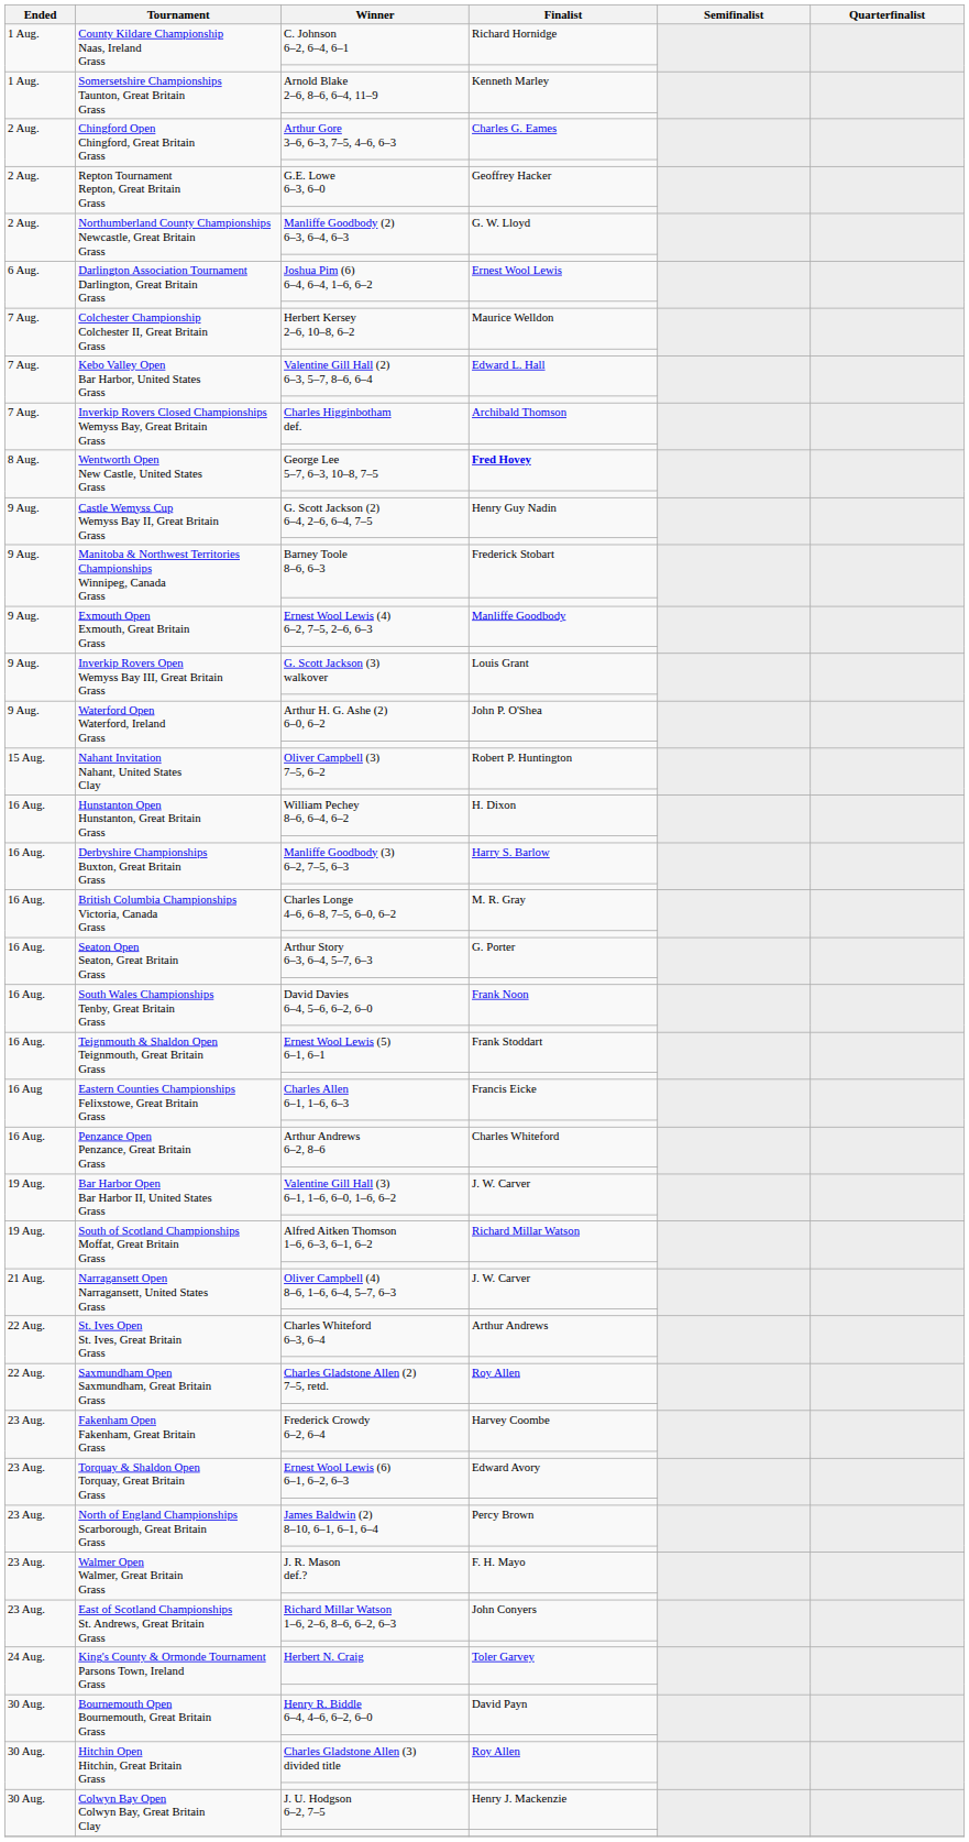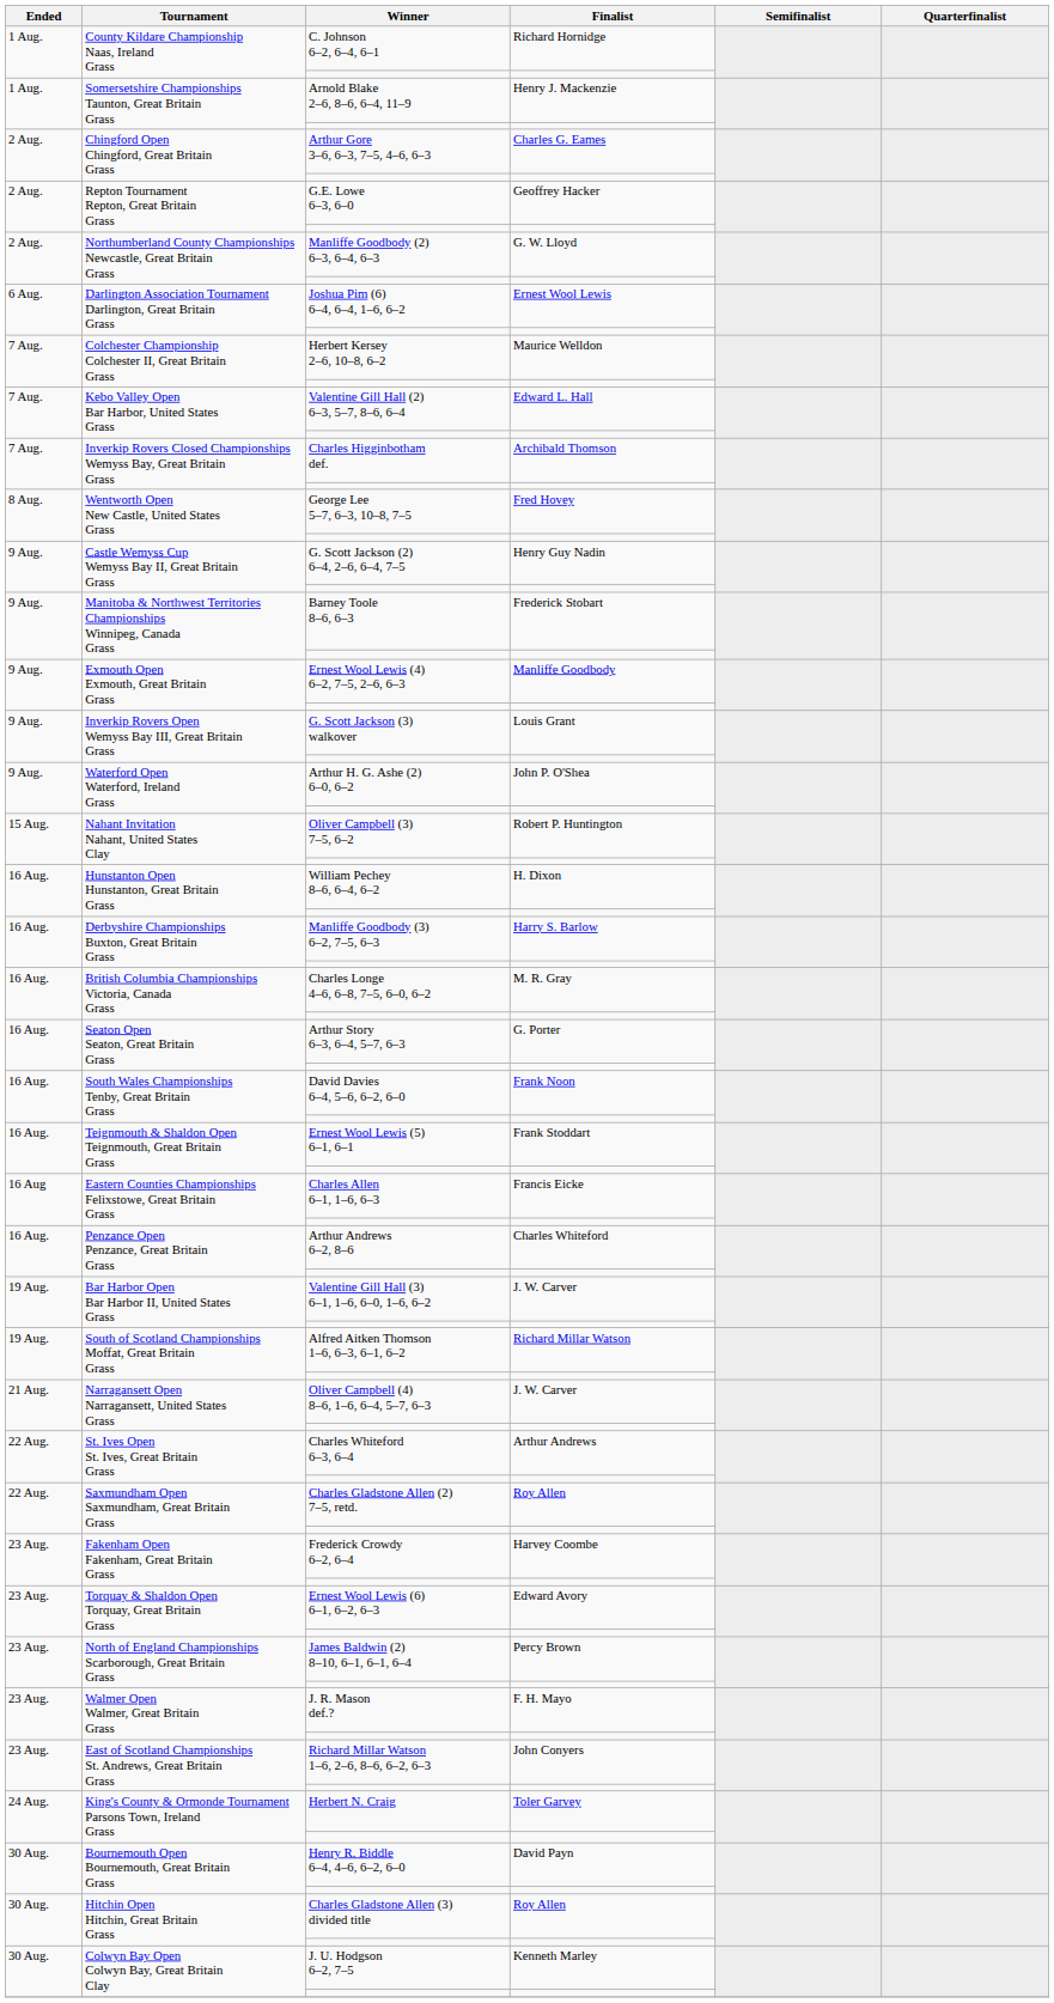 <table class="wikitable" style="font-size:85%;">
 <tr>
 <th width="75">Ended</th>
 <th width="230">Tournament</th>
 <th width="210">Winner</th>
 <th width="210">Finalist</th>
 <th width="170">Semifinalist</th>
 <th width="170">Quarterfinalist</th>
 </tr>
 <tr valign=top>
 <td rowspan=2>1 Aug.</td>
 <td rowspan=2><a href='#'>County Kildare Championship</a><br>Naas, Ireland<br>Grass</td>
 <td> C. Johnson <br>6–2, 6–4, 6–1</td>
 <td>   Richard Hornidge</td>
 <td style="background:#ededed;" rowspan=2></td>
 <td style="background:#ededed;" rowspan=2></td>
 </tr>
 <tr valign=top>
 <td></td>
 <td></td>
 </tr>
 <tr valign=top>
 <td rowspan=2>1 Aug.</td>
 <td rowspan=2><a href='#'>Somersetshire Championships</a><br>Taunton, Great Britain<br>Grass</td>
 <td> Arnold Blake<br>2–6, 8–6, 6–4, 11–9</td>
-<td> Kenneth Marley</td>
+<td> Henry J. Mackenzie</td>
 <td style="background:#ededed;" rowspan=2></td>
 <td style="background:#ededed;" rowspan=2></td>
 </tr>
 <tr valign=top>
 <td></td>
 <td></td>
 </tr>
 <tr valign=top>
 <td rowspan=2>2 Aug.</td>
 <td rowspan=2><a href='#'>Chingford Open</a><br>Chingford, Great Britain<br>Grass</td>
 <td> <a href='#'>Arthur Gore</a><br>3–6, 6–3, 7–5, 4–6, 6–3</td>
 <td> <a href='#'>Charles G. Eames</a></td>
 <td style="background:#ededed;" rowspan=2></td>
 <td style="background:#ededed;" rowspan=2></td>
 </tr>
 <tr valign=top>
 <td></td>
 <td></td>
 </tr>
 <tr valign=top>
 <td rowspan=2>2 Aug.</td>
 <td rowspan=2>Repton Tournament <br>Repton, Great Britain<br>Grass</td>
 <td> G.E. Lowe<br>6–3, 6–0</td>
 <td> Geoffrey Hacker</td>
 <td style="background:#ededed;" rowspan=2></td>
 <td style="background:#ededed;" rowspan=2></td>
 </tr>
 <tr valign=top>
 <td></td>
 <td></td>
 </tr>
 <tr valign=top>
 <td rowspan=2>2 Aug.</td>
 <td rowspan=2><a href='#'>Northumberland County Championships</a><br>Newcastle, Great Britain<br>Grass</td>
 <td> <a href='#'>Manliffe Goodbody</a> (2)<br> 6–3, 6–4, 6–3</td>
 <td> G. W. Lloyd</td>
 <td style="background:#ededed;" rowspan=2></td>
 <td style="background:#ededed;" rowspan=2></td>
 </tr>
 <tr valign=top>
 <td></td>
 <td></td>
 </tr>
 <tr valign=top>
 <td rowspan=2>6 Aug.</td>
 <td rowspan=2><a href='#'>Darlington Association Tournament</a><br>Darlington, Great Britain<br>Grass</td>
 <td> <a href='#'>Joshua Pim</a> (6)<br>6–4, 6–4, 1–6, 6–2</td>
 <td> <a href='#'>Ernest Wool Lewis</a></td>
 <td style="background:#ededed;" rowspan=2></td>
 <td style="background:#ededed;" rowspan=2></td>
 </tr>
 <tr valign=top>
 <td></td>
 <td></td>
 </tr>
 <tr valign=top>
 <td rowspan=2>7 Aug.</td>
 <td rowspan=2><a href='#'>Colchester Championship</a><br>Colchester II, Great Britain<br>Grass</td>
 <td> Herbert Kersey <br> 2–6, 10–8, 6–2</td>
 <td> Maurice Welldon</td>
 <td style="background:#ededed;" rowspan=2></td>
 <td style="background:#ededed;" rowspan=2></td>
 </tr>
 <tr valign=top>
 <td></td>
 <td></td>
 </tr>
 <tr valign=top>
 <td rowspan=2>7 Aug.</td>
 <td rowspan="2"><a href='#'>Kebo Valley Open</a> <br>Bar Harbor, United States<br>Grass</td>
 <td> <a href='#'>Valentine Gill Hall</a> (2)<br>6–3, 5–7, 8–6, 6–4</td>
 <td> <a href='#'>Edward L. Hall</a></td>
 <td style="background:#ededed;" rowspan=2></td>
 <td style="background:#ededed;" rowspan=2></td>
 </tr>
 <tr valign=top>
 <td></td>
 <td></td>
 </tr>
 <tr valign=top>
 <td rowspan=2>7 Aug.</td>
 <td rowspan=2><a href='#'>Inverkip Rovers Closed Championships</a><br>Wemyss Bay, Great Britain<br>Grass</td>
 <td> <a href='#'>Charles Higginbotham</a><br>def.</td>
 <td> <a href='#'>Archibald Thomson</a></td>
 <td style="background:#ededed;" rowspan=2></td>
 <td style="background:#ededed;" rowspan=2></td>
 </tr>
 <tr valign=top>
 <td></td>
 <td></td>
 </tr>
 <tr valign=top>
 <td rowspan=2>8 Aug.</td>
 <td rowspan="2"><a href='#'>Wentworth Open</a> <br>New Castle, United States<br>Grass</td>
 <td> George Lee<br>5–7, 6–3, 10–8, 7–5</td>
-<td><strong> <a href='#'>Fred Hovey</a></strong></td>
+<td> <a href='#'>Fred Hovey</a></td>
 <td style="background:#ededed;" rowspan=2></td>
 <td style="background:#ededed;" rowspan=2></td>
 </tr>
 <tr valign=top>
 <td></td>
 <td></td>
 </tr>
 <tr valign=top>
 <td rowspan=2>9 Aug.</td>
 <td rowspan=2><a href='#'>Castle Wemyss Cup</a> <br>Wemyss Bay II, Great Britain<br>Grass</td>
 <td> G. Scott Jackson (2)<br> 6–4, 2–6, 6–4, 7–5</td>
 <td> Henry Guy Nadin</td>
 <td style="background:#ededed;" rowspan=2></td>
 <td style="background:#ededed;" rowspan=2></td>
 </tr>
 <tr valign=top>
 <td></td>
 <td></td>
 </tr>
 <tr valign=top>
 <td rowspan=2>9 Aug.</td>
 <td rowspan=2><a href='#'>Manitoba & Northwest Territories Championships</a><br>Winnipeg, Canada<br>Grass</td>
 <td> Barney Toole<br>8–6, 6–3</td>
 <td> Frederick Stobart</td>
 <td style="background:#ededed;" rowspan=2></td>
 <td style="background:#ededed;" rowspan=2></td>
 </tr>
 <tr valign=top>
 <td></td>
 <td></td>
 </tr>
 <tr valign=top>
 <td rowspan=2>9 Aug.</td>
 <td rowspan=2><a href='#'>Exmouth Open</a><br>Exmouth, Great Britain<br>Grass</td>
 <td> <a href='#'>Ernest Wool Lewis</a> (4)<br> 6–2, 7–5, 2–6, 6–3</td>
 <td> <a href='#'>Manliffe Goodbody</a></td>
 <td style="background:#ededed;" rowspan=2></td>
 <td style="background:#ededed;" rowspan=2></td>
 </tr>
 <tr valign=top>
 <td></td>
 <td></td>
 </tr>
 <tr valign=top>
 <td rowspan=2>9 Aug.</td>
 <td rowspan=2><a href='#'>Inverkip Rovers  Open</a><br>Wemyss Bay III, Great Britain<br>Grass</td>
 <td> <a href='#'>G. Scott Jackson</a> (3)<br>walkover</td>
 <td> Louis Grant</td>
 <td style="background:#ededed;" rowspan=2></td>
 <td style="background:#ededed;" rowspan=2></td>
 </tr>
 <tr valign=top>
 <td></td>
 <td></td>
 </tr>
 <tr valign=top>
 <td rowspan=2>9 Aug.</td>
 <td rowspan=2><a href='#'>Waterford Open</a> <br>Waterford, Ireland<br>Grass</td>
 <td> Arthur H. G. Ashe (2)<br>6–0, 6–2</td>
 <td> John P. O'Shea</td>
 <td style="background:#ededed;" rowspan=2></td>
 <td style="background:#ededed;" rowspan=2></td>
 </tr>
 <tr valign=top>
 <td></td>
 <td></td>
 </tr>
 <tr valign=top>
 <td rowspan=2>15 Aug.</td>
 <td rowspan="2"><a href='#'>Nahant Invitation</a><br>Nahant, United States<br>Clay</td>
 <td> <a href='#'>Oliver Campbell</a> (3)<br> 7–5, 6–2</td>
 <td> Robert P. Huntington</td>
 <td style="background:#ededed;" rowspan=2></td>
 <td style="background:#ededed;" rowspan=2></td>
 </tr>
 <tr valign=top>
 <td></td>
 <td></td>
 </tr>
 <tr valign=top>
 <td rowspan=2>16 Aug.</td>
 <td rowspan=2><a href='#'>Hunstanton Open</a> <br>Hunstanton, Great Britain<br>Grass</td>
 <td> William Pechey<br>8–6, 6–4, 6–2</td>
 <td> H. Dixon</td>
 <td style="background:#ededed;" rowspan=2></td>
 <td style="background:#ededed;" rowspan=2></td>
 </tr>
 <tr valign=top>
 <td></td>
 <td></td>
 </tr>
 <tr valign=top>
 <td rowspan=2>16 Aug.</td>
 <td rowspan=2><a href='#'>Derbyshire Championships</a> <br>Buxton, Great Britain<br>Grass</td>
 <td> <a href='#'>Manliffe Goodbody</a> (3)<br> 6–2, 7–5, 6–3</td>
 <td> <a href='#'>Harry S. Barlow</a></td>
 <td style="background:#ededed;" rowspan=2></td>
 <td style="background:#ededed;" rowspan=2></td>
 </tr>
 <tr valign=top>
 <td></td>
 <td></td>
 </tr>
 <tr valign=top>
 <td rowspan=2>16 Aug.</td>
 <td rowspan=2><a href='#'>British Columbia Championships</a><br>Victoria, Canada<br>Grass</td>
 <td> Charles Longe<br>4–6, 6–8, 7–5, 6–0, 6–2</td>
 <td> M. R. Gray</td>
 <td style="background:#ededed;" rowspan=2></td>
 <td style="background:#ededed;" rowspan=2></td>
 </tr>
 <tr valign=top>
 <td></td>
 <td></td>
 </tr>
 <tr valign=top>
 <td rowspan=2>16 Aug.</td>
 <td rowspan=2><a href='#'>Seaton Open </a><br>Seaton, Great Britain<br>Grass</td>
 <td> Arthur Story<br> 6–3, 6–4, 5–7, 6–3</td>
 <td> G. Porter</td>
 <td style="background:#ededed;" rowspan=2></td>
 <td style="background:#ededed;" rowspan=2></td>
 </tr>
 <tr valign=top>
 <td></td>
 <td></td>
 </tr>
 <tr valign=top>
 <td rowspan=2>16 Aug.</td>
 <td rowspan=2><a href='#'>South Wales Championships</a><br>Tenby, Great Britain<br>Grass</td>
 <td> David Davies <br>6–4, 5–6, 6–2, 6–0</td>
 <td> <a href='#'>Frank Noon</a></td>
 <td style="background:#ededed;" rowspan=2></td>
 <td style="background:#ededed;" rowspan=2></td>
 </tr>
 <tr valign=top>
 <td></td>
 <td></td>
 </tr>
 <tr valign=top>
 <td rowspan=2>16 Aug.</td>
 <td rowspan=2><a href='#'>Teignmouth & Shaldon Open</a><br>Teignmouth, Great Britain<br>Grass</td>
 <td> <a href='#'>Ernest Wool Lewis</a> (5)<br> 6–1, 6–1</td>
 <td> Frank Stoddart</td>
 <td style="background:#ededed;" rowspan=2></td>
 <td style="background:#ededed;" rowspan=2></td>
 </tr>
 <tr valign=top>
 <td></td>
 <td></td>
 </tr>
 <tr valign=top>
 <td rowspan=2>16 Aug</td>
 <td rowspan=2><a href='#'>Eastern Counties Championships</a><br>Felixstowe, Great Britain<br>Grass</td>
 <td> <a href='#'>Charles Allen</a><br>6–1, 1–6, 6–3</td>
 <td> Francis Eicke</td>
 <td style="background:#ededed;" rowspan=2></td>
 <td style="background:#ededed;" rowspan=2></td>
 </tr>
 <tr valign=top>
 <td></td>
 <td></td>
 </tr>
 <tr valign=top>
 <td rowspan=2>16 Aug.</td>
 <td rowspan=2><a href='#'>Penzance Open</a><br>Penzance, Great Britain<br>Grass</td>
 <td> Arthur Andrews <br>6–2, 8–6</td>
 <td> Charles Whiteford</td>
 <td style="background:#ededed;" rowspan=2></td>
 <td style="background:#ededed;" rowspan=2></td>
 </tr>
 <tr valign=top>
 <td></td>
 <td></td>
 </tr>
 <tr valign=top>
 <td rowspan=2>19 Aug.</td>
 <td rowspan="2"><a href='#'>Bar Harbor Open</a><br>Bar Harbor II, United States<br>Grass</td>
 <td> <a href='#'>Valentine Gill Hall</a> (3)<br> 6–1, 1–6, 6–0, 1–6, 6–2</td>
 <td> J. W. Carver</td>
 <td style="background:#ededed;" rowspan=2></td>
 <td style="background:#ededed;" rowspan=2></td>
 </tr>
 <tr valign=top>
 <td></td>
 <td></td>
 </tr>
 <tr valign=top>
 <td rowspan=2>19 Aug.</td>
 <td rowspan=2><a href='#'>South of Scotland Championships</a><br>Moffat, Great Britain<br>Grass</td>
 <td> Alfred Aitken Thomson <br>1–6, 6–3, 6–1, 6–2</td>
 <td> <a href='#'>Richard Millar Watson</a></td>
 <td style="background:#ededed;" rowspan=2></td>
 <td style="background:#ededed;" rowspan=2></td>
 </tr>
 <tr valign=top>
 <td></td>
 <td></td>
 </tr>
 <tr valign=top>
 <td rowspan=2>21 Aug.</td>
 <td rowspan="2"><a href='#'>Narragansett Open</a> <br>Narragansett, United States<br>Grass</td>
 <td> <a href='#'>Oliver Campbell</a> (4)<br>8–6, 1–6, 6–4, 5–7, 6–3</td>
 <td> J. W. Carver</td>
 <td style="background:#ededed;" rowspan=2></td>
 <td style="background:#ededed;" rowspan=2></td>
 </tr>
 <tr valign=top>
 <td></td>
 <td></td>
 </tr>
 <tr valign=top>
 <td rowspan=2>22 Aug.</td>
 <td rowspan=2><a href='#'>St. Ives Open</a><br>St. Ives, Great Britain<br>Grass</td>
 <td> Charles Whiteford<br> 6–3, 6–4</td>
 <td> Arthur Andrews</td>
 <td style="background:#ededed;" rowspan=2></td>
 <td style="background:#ededed;" rowspan=2></td>
 </tr>
 <tr valign=top>
 <td></td>
 <td></td>
 </tr>
 <tr valign=top>
 <td rowspan=2>22 Aug.</td>
 <td rowspan=2><a href='#'>Saxmundham Open</a><br>Saxmundham, Great Britain<br>Grass</td>
 <td> <a href='#'>Charles Gladstone Allen</a> (2)<br> 7–5, retd.</td>
 <td> <a href='#'>Roy Allen</a></td>
 <td style="background:#ededed;" rowspan=2></td>
 <td style="background:#ededed;" rowspan=2></td>
 </tr>
 <tr valign=top>
 <td></td>
 <td></td>
 </tr>
 <tr valign=top>
 <td rowspan=2>23 Aug.</td>
 <td rowspan=2><a href='#'>Fakenham Open</a><br>Fakenham, Great Britain<br>Grass</td>
 <td> Frederick Crowdy<br>6–2, 6–4</td>
 <td> Harvey Coombe</td>
 <td style="background:#ededed;" rowspan=2></td>
 <td style="background:#ededed;" rowspan=2></td>
 </tr>
 <tr valign=top>
 <td></td>
 <td></td>
 </tr>
 <tr valign=top>
 <td rowspan=2>23 Aug.</td>
 <td rowspan=2><a href='#'>Torquay & Shaldon Open</a><br>Torquay, Great Britain<br>Grass</td>
 <td> <a href='#'>Ernest Wool Lewis</a> (6)<br> 6–1, 6–2, 6–3</td>
 <td> Edward Avory</td>
 <td style="background:#ededed;" rowspan=2></td>
 <td style="background:#ededed;" rowspan=2></td>
 </tr>
 <tr valign=top>
 <td></td>
 <td></td>
 </tr>
 <tr valign=top>
 <td rowspan=2>23 Aug.</td>
 <td rowspan=2><a href='#'>North of England Championships</a><br>Scarborough, Great Britain<br>Grass</td>
 <td> <a href='#'>James Baldwin</a> (2)<br>8–10, 6–1, 6–1, 6–4</td>
 <td> Percy Brown</td>
 <td style="background:#ededed;" rowspan=2></td>
 <td style="background:#ededed;" rowspan=2></td>
 </tr>
 <tr valign=top>
 <td></td>
 <td></td>
 </tr>
 <tr valign=top>
 <td rowspan=2>23 Aug.</td>
 <td rowspan=2><a href='#'>Walmer Open</a><br>Walmer, Great Britain<br>Grass</td>
 <td> J. R. Mason<br>def.?</td>
 <td> F. H. Mayo</td>
 <td style="background:#ededed;" rowspan=2></td>
 <td style="background:#ededed;" rowspan=2></td>
 </tr>
 <tr valign=top>
 <td></td>
 <td></td>
 </tr>
 <tr valign=top>
 <td rowspan=2>23 Aug.</td>
 <td rowspan=2><a href='#'>East of Scotland Championships</a> <br>St. Andrews, Great Britain<br>Grass</td>
 <td> <a href='#'>Richard Millar Watson</a> <br>1–6, 2–6, 8–6, 6–2, 6–3</td>
 <td> John Conyers</td>
 <td style="background:#ededed;" rowspan=2></td>
 <td style="background:#ededed;" rowspan=2></td>
 </tr>
 <tr valign=top>
 <td></td>
 <td></td>
 </tr>
 <tr valign=top>
 <td rowspan=2>24 Aug.</td>
 <td rowspan=2><a href='#'>King's County & Ormonde Tournament</a> <br>Parsons Town, Ireland<br>Grass</td>
 <td> <a href='#'>Herbert N. Craig</a><br></td>
 <td> <a href='#'>Toler Garvey</a></td>
 <td style="background:#ededed;" rowspan=2></td>
 <td style="background:#ededed;" rowspan=2></td>
 </tr>
 <tr valign=top>
 <td></td>
 <td></td>
 </tr>
 <tr valign=top>
 <td rowspan=2>30 Aug.</td>
 <td rowspan=2><a href='#'>Bournemouth Open</a><br>Bournemouth, Great Britain<br>Grass</td>
 <td> <a href='#'>Henry R. Biddle</a><br>6–4, 4–6, 6–2, 6–0</td>
 <td> David Payn</td>
 <td style="background:#ededed;" rowspan=2></td>
 <td style="background:#ededed;" rowspan=2></td>
 </tr>
 <tr valign=top>
 <td></td>
 <td></td>
 </tr>
 <tr valign=top>
 <td rowspan=2>30 Aug.</td>
 <td rowspan=2><a href='#'>Hitchin Open</a><br>Hitchin, Great Britain<br>Grass</td>
 <td> <a href='#'>Charles Gladstone Allen</a> (3)<br>divided title</td>
 <td> <a href='#'>Roy Allen</a></td>
 <td style="background:#ededed;" rowspan=2></td>
 <td style="background:#ededed;" rowspan=2></td>
 </tr>
 <tr valign=top>
 <td></td>
 <td></td>
 </tr>
 <tr valign=top>
 <td rowspan=2>30 Aug.</td>
 <td rowspan=2><a href='#'>Colwyn Bay Open</a> <br>Colwyn Bay, Great Britain<br>Clay</td>
 <td> J. U. Hodgson<br> 6–2, 7–5</td>
-<td> Henry J. Mackenzie</td>
+<td> Kenneth Marley</td>
 <td style="background:#ededed;" rowspan=2></td>
 <td style="background:#ededed;" rowspan=2></td>
 </tr>
 <tr valign=top>
 <td></td>
 <td></td>
 </tr>
 <tr valign=top>
 </tr>
 </table>
